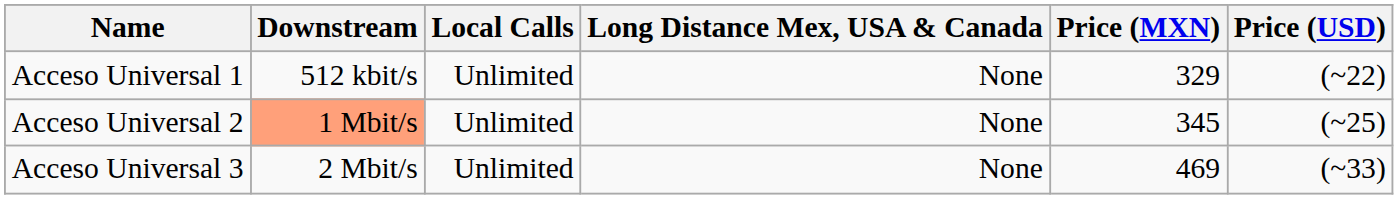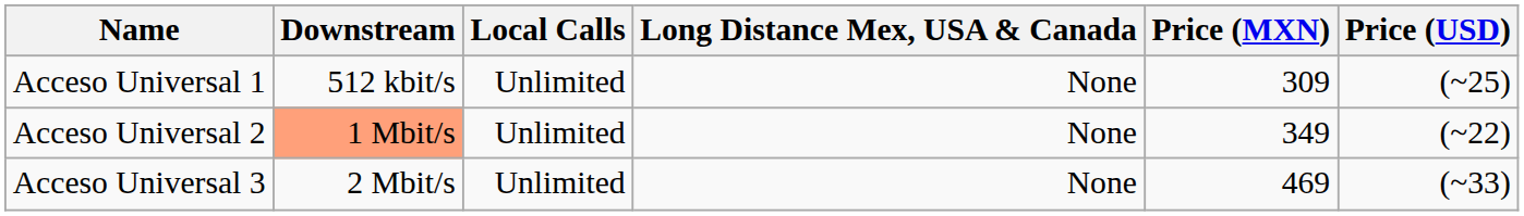 <table class="wikitable">
 <tr>
 <th>Name</th>
 <th>Downstream</th>
 <th>Local Calls</th>
 <th>Long Distance Mex, USA & Canada</th>
 <th>Price (<a href='#'>MXN</a>)</th>
 <th>Price (<a href='#'>USD</a>)</th>
 </tr>
 <tr>
 <td>Acceso Universal 1</td>
 <td ALIGN="RIGHT">512 kbit/s</td>
 <td ALIGN="RIGHT">Unlimited</td>
 <td ALIGN="RIGHT">None</td>
-<td ALIGN="RIGHT">329</td>
-<td ALIGN="RIGHT">(~22)</td>
+<td ALIGN="RIGHT">309</td>
+<td ALIGN="RIGHT">(~25)</td>
 </tr>
 <tr>
 <td>Acceso Universal 2</td>
 <td ALIGN="RIGHT" style="background: lightsalmon;">1 Mbit/s</td>
 <td ALIGN="RIGHT">Unlimited</td>
 <td ALIGN="RIGHT">None</td>
-<td ALIGN="RIGHT">345</td>
-<td ALIGN="RIGHT">(~25)</td>
+<td ALIGN="RIGHT">349</td>
+<td ALIGN="RIGHT">(~22)</td>
 </tr>
 <tr>
 <td>Acceso Universal 3</td>
 <td ALIGN="RIGHT">2 Mbit/s</td>
 <td ALIGN="RIGHT">Unlimited</td>
 <td ALIGN="RIGHT">None</td>
 <td ALIGN="RIGHT">469</td>
 <td ALIGN="RIGHT">(~33)</td>
 </tr>
 </table>
